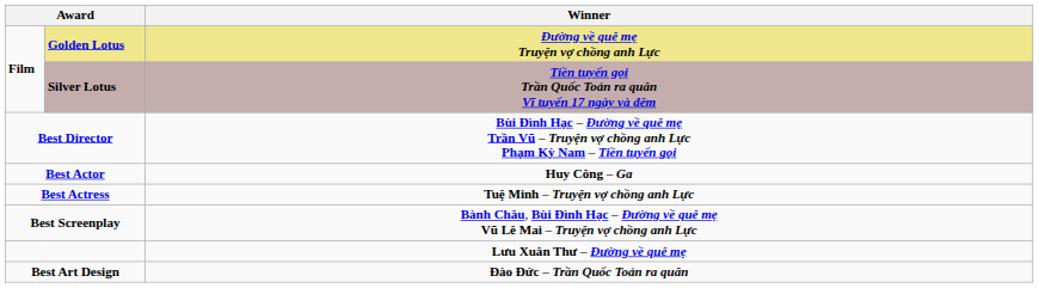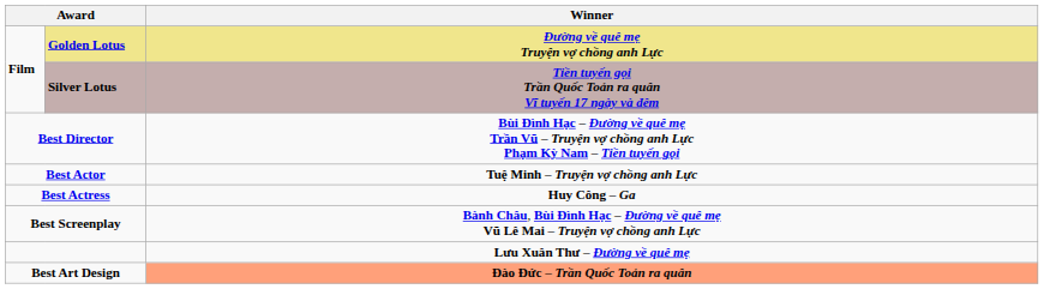 <table class=wikitable>
 <tr>
 <th width="12%" colspan="2">Award</th>
 <th width="76%">Winner</th>
 </tr>
 <tr>
 <td rowspan="2"><strong>Film</strong></td>
 <td style="background:#F0E68C"><strong><a href='#'>Golden Lotus</a></strong></td>
 <td style="background:#F0E68C" align=center><strong><em><a href='#'>Đường về quê mẹ</a></em></strong><br><strong><em>Truyện vợ chồng anh Lực</em></strong></td>
 </tr>
 <tr>
 <td style="background:#C4AEAD"><strong>Silver Lotus</strong></td>
 <td style="background:#C4AEAD" align=center><strong><em><a href='#'>Tiền tuyến gọi</a></em></strong><br><strong><em>Trần Quốc Toản ra quân</em></strong><br><strong><em><a href='#'>Vĩ tuyến 17 ngày và đêm</a></em></strong></td>
 </tr>
 <tr>
 <td colspan="2" align=center><strong><a href='#'>Best Director</a></strong></td>
 <td align=center><strong><a href='#'>Bùi Đình Hạc</a></strong> – <strong><em><a href='#'>Đường về quê mẹ</a></em></strong><br><strong><a href='#'>Trần Vũ</a></strong> – <strong><em>Truyện vợ chồng anh Lực</em></strong><br><strong><a href='#'>Phạm Kỳ Nam</a></strong> – <strong><em><a href='#'>Tiền tuyến gọi</a></em></strong></td>
 </tr>
 <tr>
 <td colspan="2" align=center><strong><a href='#'>Best Actor</a></strong></td>
-<td align=center><strong>Huy Công</strong> – <strong><em>Ga</em></strong></td>
+<td align=center><strong>Tuệ Minh</strong> – <strong><em>Truyện vợ chồng anh Lực</em></strong></td>
 </tr>
 <tr>
 <td colspan="2" align=center><strong><a href='#'>Best Actress</a></strong></td>
-<td align=center><strong>Tuệ Minh</strong> – <strong><em>Truyện vợ chồng anh Lực</em></strong></td>
+<td align=center><strong>Huy Công</strong> – <strong><em>Ga</em></strong></td>
 </tr>
 <tr>
 <td colspan="2" align=center><strong>Best Screenplay</strong></td>
 <td align=center><strong><a href='#'>Bành Châu</a></strong>, <strong><a href='#'>Bùi Đình Hạc</a></strong> – <strong><em><a href='#'>Đường về quê mẹ</a></em></strong><br><strong>Vũ Lê Mai</strong> – <strong><em>Truyện vợ chồng anh Lực</em></strong></td>
 </tr>
 <tr>
 <td colspan="2" align=center><strong></strong></td>
 <td align=center><strong>Lưu Xuân Thư</strong> – <strong><em><a href='#'>Đường về quê mẹ</a></em></strong></td>
 </tr>
 <tr>
 <td colspan="2" align=center><strong>Best Art Design</strong></td>
-<td align=center><strong>Đào Đức</strong> – <strong><em>Trần Quốc Toản ra quân</em></strong></td>
+<td align=center style="background: lightsalmon;"><strong>Đào Đức</strong> – <strong><em>Trần Quốc Toản ra quân</em></strong></td>
 </tr>
 </table>
